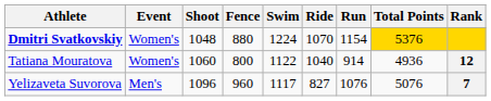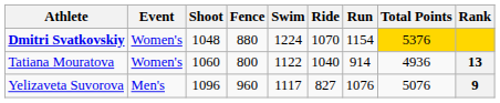 <table class=wikitable style="font-size:90%">
 <tr>
 <th>Athlete</th>
 <th>Event</th>
 <th>Shoot</th>
 <th>Fence</th>
 <th>Swim</th>
 <th>Ride</th>
 <th>Run</th>
 <th>Total Points</th>
 <th>Rank</th>
 </tr>
 <tr>
 <td><strong><a href='#'>Dmitri Svatkovskiy</a></strong></td>
 <td align=left><a href='#'>Women's</a></td>
 <td align=center>1048</td>
 <td align=center>880</td>
 <td align=center>1224</td>
 <td align=center>1070</td>
 <td align=center>1154</td>
 <td bgcolor=gold align=center>5376</td>
 <td bgcolor=gold align=center></td>
 </tr>
 <tr>
 <td><a href='#'>Tatiana Mouratova</a></td>
 <td align=left><a href='#'>Women's</a></td>
 <td align=center>1060</td>
 <td align=center>800</td>
 <td align=center>1122</td>
 <td align=center>1040</td>
 <td align=center>914</td>
 <td align=center>4936</td>
-<th align=center>12</th>
+<th align=center>13</th>
 </tr>
 <tr>
 <td><a href='#'>Yelizaveta Suvorova</a></td>
 <td align=left><a href='#'>Men's</a></td>
 <td align=center>1096</td>
 <td align=center>960</td>
 <td align=center>1117</td>
 <td align=center>827</td>
 <td align=center>1076</td>
 <td align=center>5076</td>
-<th align=center>7</th>
+<th align=center>9</th>
 </tr>
 </table>
